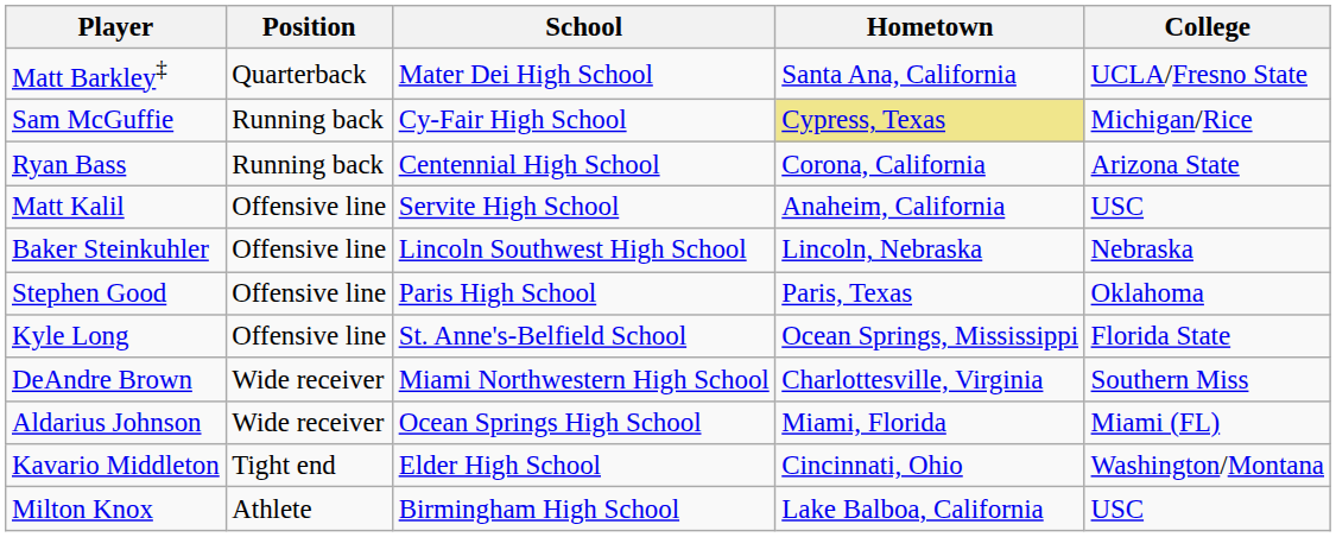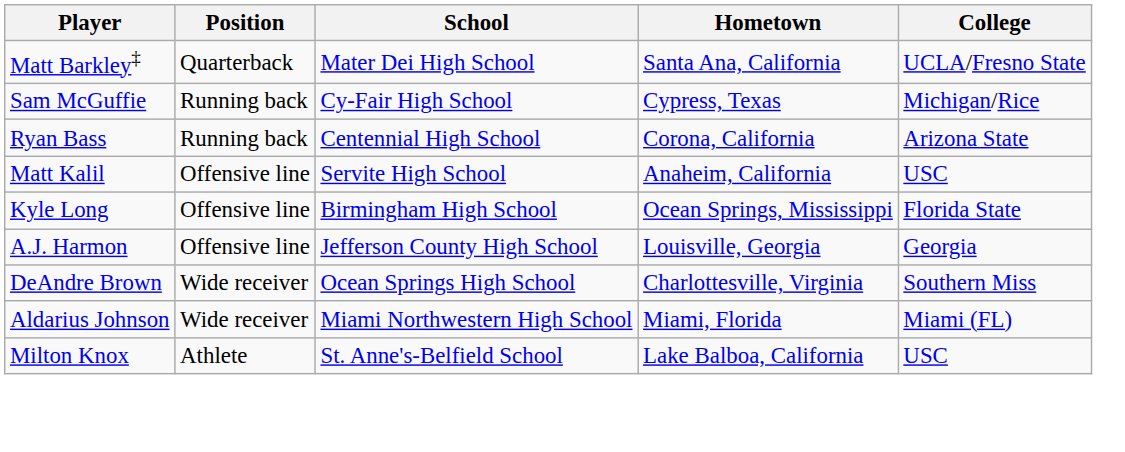 <table class="wikitable">
 <tr>
 <th>Player</th>
 <th>Position</th>
 <th>School</th>
 <th>Hometown</th>
 <th>College</th>
 </tr>
 <tr>
 <td><a href='#'>Matt Barkley</a><sup>‡</sup></td>
 <td>Quarterback</td>
 <td><a href='#'>Mater Dei High School</a></td>
 <td><a href='#'>Santa Ana, California</a></td>
 <td><a href='#'>UCLA</a>/<a href='#'>Fresno State</a></td>
 </tr>
 <tr>
 <td><a href='#'>Sam McGuffie</a></td>
 <td>Running back</td>
 <td><a href='#'>Cy-Fair High School</a></td>
-<td style="background: khaki;"><a href='#'>Cypress, Texas</a></td>
+<td><a href='#'>Cypress, Texas</a></td>
 <td><a href='#'>Michigan</a>/<a href='#'>Rice</a></td>
 </tr>
 <tr>
 <td><a href='#'>Ryan Bass</a></td>
 <td>Running back</td>
 <td><a href='#'>Centennial High School</a></td>
 <td><a href='#'>Corona, California</a></td>
 <td><a href='#'>Arizona State</a></td>
 </tr>
 <tr>
 <td><a href='#'>Matt Kalil</a></td>
 <td>Offensive line</td>
 <td><a href='#'>Servite High School</a></td>
 <td><a href='#'>Anaheim, California</a></td>
 <td><a href='#'>USC</a></td>
 </tr>
 <tr>
-<td><a href='#'>Baker Steinkuhler</a></td>
-<td>Offensive line</td>
-<td><a href='#'>Lincoln Southwest High School</a></td>
-<td><a href='#'>Lincoln, Nebraska</a></td>
-<td><a href='#'>Nebraska</a></td>
-</tr>
-<tr>
-<td><a href='#'>Stephen Good</a></td>
-<td>Offensive line</td>
-<td><a href='#'>Paris High School</a></td>
-<td><a href='#'>Paris, Texas</a></td>
-<td><a href='#'>Oklahoma</a></td>
-</tr>
-<tr>
 <td><a href='#'>Kyle Long</a></td>
 <td>Offensive line</td>
-<td><a href='#'>St. Anne's-Belfield School</a></td>
+<td><a href='#'>Birmingham High School</a></td>
 <td><a href='#'>Ocean Springs, Mississippi</a></td>
 <td><a href='#'>Florida State</a></td>
 </tr>
 <tr>
+<td><a href='#'>A.J. Harmon</a></td>
+<td>Offensive line</td>
+<td><a href='#'>Jefferson County High School</a></td>
+<td><a href='#'>Louisville, Georgia</a></td>
+<td><a href='#'>Georgia</a></td>
+</tr>
+<tr>
 <td><a href='#'>DeAndre Brown</a></td>
 <td>Wide receiver</td>
-<td><a href='#'>Miami Northwestern High School</a></td>
+<td><a href='#'>Ocean Springs High School</a></td>
 <td><a href='#'>Charlottesville, Virginia</a></td>
 <td><a href='#'>Southern Miss</a></td>
 </tr>
 <tr>
 <td><a href='#'>Aldarius Johnson</a></td>
 <td>Wide receiver</td>
-<td><a href='#'>Ocean Springs High School</a></td>
+<td><a href='#'>Miami Northwestern High School</a></td>
 <td><a href='#'>Miami, Florida</a></td>
 <td><a href='#'>Miami (FL)</a></td>
 </tr>
 <tr>
-<td><a href='#'>Kavario Middleton</a></td>
-<td>Tight end</td>
-<td><a href='#'>Elder High School</a></td>
-<td><a href='#'>Cincinnati, Ohio</a></td>
-<td><a href='#'>Washington</a>/<a href='#'>Montana</a></td>
-</tr>
-<tr>
 <td><a href='#'>Milton Knox</a></td>
 <td>Athlete</td>
-<td><a href='#'>Birmingham High School</a></td>
+<td><a href='#'>St. Anne's-Belfield School</a></td>
 <td><a href='#'>Lake Balboa, California</a></td>
 <td><a href='#'>USC</a></td>
 </tr>
 </table>
